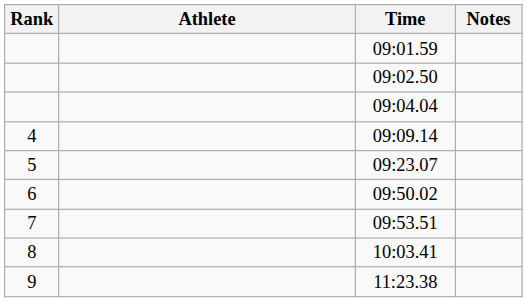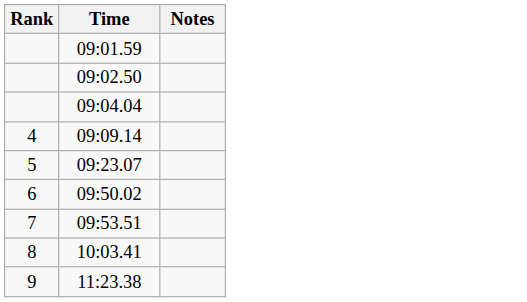 <table class="wikitable sortable" style="text-align:center">
 <tr>
 <th width=40>Rank</th>
-<th width=250>Athlete</th>
 <th width=80>Time</th>
 <th width=50>Notes</th>
 </tr>
 <tr>
 <td></td>
-<td align=left></td>
 <td>09:01.59</td>
 <td></td>
 </tr>
 <tr>
 <td></td>
-<td align=left></td>
 <td>09:02.50</td>
 <td></td>
 </tr>
 <tr>
 <td></td>
-<td align=left></td>
 <td>09:04.04</td>
 <td></td>
 </tr>
 <tr>
 <td>4</td>
-<td align=left></td>
 <td>09:09.14</td>
 <td></td>
 </tr>
 <tr>
 <td>5</td>
-<td align=left></td>
 <td>09:23.07</td>
 <td></td>
 </tr>
 <tr>
 <td>6</td>
-<td align=left></td>
 <td>09:50.02</td>
 <td></td>
 </tr>
 <tr>
 <td>7</td>
-<td align=left></td>
 <td>09:53.51</td>
 <td></td>
 </tr>
 <tr>
 <td>8</td>
-<td align=left></td>
 <td>10:03.41</td>
 <td></td>
 </tr>
 <tr>
 <td>9</td>
-<td align=left></td>
 <td>11:23.38</td>
 <td></td>
 </tr>
 </table>
